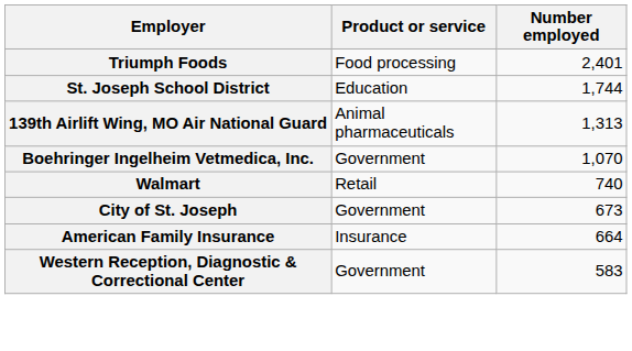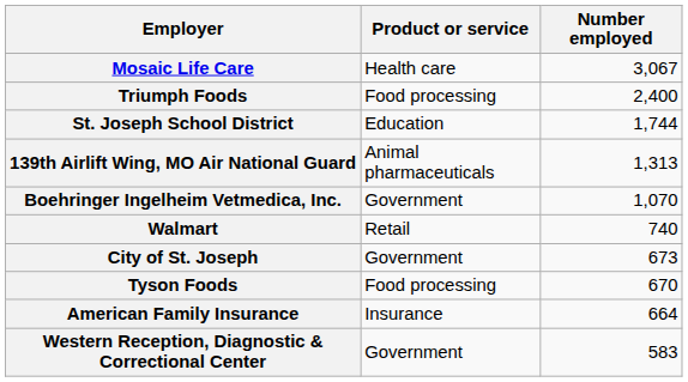 <table class="wikitable">
 <tr>
 <th scope="col">Employer</th>
 <th scope="col">Product or service</th>
 <th scope="col">Number employed</th>
 </tr>
 <tr>
+<th scope="row"><a href='#'> Mosaic Life Care</a></th>
+<td>Health care</td>
+<td style="text-align:right;">3,067</td>
+</tr>
+<tr>
 <th scope="row">Triumph Foods</th>
 <td>Food processing</td>
-<td style="text-align:right;">2,401</td>
+<td style="text-align:right;">2,400</td>
 </tr>
 <tr>
 <th scope="row">St. Joseph School District</th>
 <td>Education</td>
 <td style="text-align:right;">1,744</td>
 </tr>
 <tr>
 <th scope="row">139th Airlift Wing, MO Air National Guard</th>
 <td>Animal pharmaceuticals</td>
 <td style="text-align:right;">1,313</td>
 </tr>
 <tr>
 <th scope="row">Boehringer Ingelheim Vetmedica, Inc.</th>
 <td>Government</td>
 <td style="text-align:right;">1,070</td>
 </tr>
 <tr>
 <th scope="row">Walmart</th>
 <td>Retail</td>
 <td style="text-align:right;">740</td>
 </tr>
 <tr>
 <th scope="row">City of St. Joseph</th>
 <td>Government</td>
 <td style="text-align:right;">673</td>
 </tr>
 <tr>
+<th scope="row">Tyson Foods</th>
+<td>Food processing</td>
+<td style="text-align:right;">670</td>
+</tr>
+<tr>
 <th scope="row">American Family Insurance</th>
 <td>Insurance</td>
 <td style="text-align:right;">664</td>
 </tr>
 <tr>
 <th scope="row">Western Reception, Diagnostic & Correctional Center</th>
 <td>Government</td>
 <td style="text-align:right;">583</td>
 </tr>
 </table>
